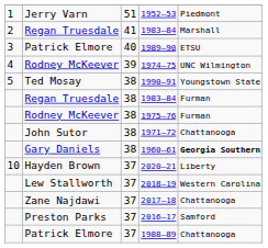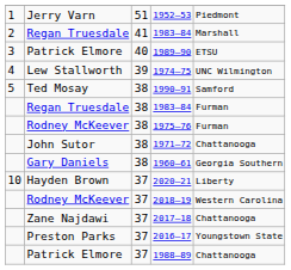 <table class="wikitable">
 <tr>
 </tr>
 <tr>
 <td>1</td>
 <td>Jerry Varn</td>
 <td>51</td>
 <td style="font-size:80%;"><a href='#'>1952–53</a></td>
 <td style="font-size:80%;">Piedmont</td>
 </tr>
 <tr>
 <td>2</td>
 <td><a href='#'>Regan Truesdale</a></td>
 <td>41</td>
 <td style="font-size:80%;"><a href='#'>1983–84</a></td>
 <td style="font-size:80%;">Marshall</td>
 </tr>
 <tr>
 <td>3</td>
 <td>Patrick Elmore</td>
 <td>40</td>
 <td style="font-size:80%;"><a href='#'>1989–90</a></td>
 <td style="font-size:80%;">ETSU</td>
 </tr>
 <tr>
 <td>4</td>
-<td><a href='#'>Rodney McKeever</a></td>
+<td>Lew Stallworth</td>
 <td>39</td>
 <td style="font-size:80%;"><a href='#'>1974–75</a></td>
 <td style="font-size:80%;">UNC Wilmington</td>
 </tr>
 <tr>
 <td>5</td>
 <td>Ted Mosay</td>
 <td>38</td>
 <td style="font-size:80%;"><a href='#'>1990–91</a></td>
-<td style="font-size:80%;">Youngstown State</td>
+<td style="font-size:80%;">Samford</td>
 </tr>
 <tr>
 <td></td>
 <td><a href='#'>Regan Truesdale</a></td>
 <td>38</td>
 <td style="font-size:80%;"><a href='#'>1983–84</a></td>
 <td style="font-size:80%;">Furman</td>
 </tr>
 <tr>
 <td></td>
 <td><a href='#'>Rodney McKeever</a></td>
 <td>38</td>
 <td style="font-size:80%;"><a href='#'>1975–76</a></td>
 <td style="font-size:80%;">Furman</td>
 </tr>
 <tr>
 <td></td>
 <td>John Sutor</td>
 <td>38</td>
 <td style="font-size:80%;"><a href='#'>1971–72</a></td>
 <td style="font-size:80%;">Chattanooga</td>
 </tr>
 <tr>
 <td></td>
 <td><a href='#'>Gary Daniels</a></td>
 <td>38</td>
 <td style="font-size:80%;"><a href='#'>1960–61</a></td>
-<td style="font-size:80%;"><strong>Georgia Southern</strong></td>
+<td style="font-size:80%;">Georgia Southern</td>
 </tr>
 <tr>
 <td>10</td>
 <td>Hayden Brown</td>
 <td>37</td>
 <td style="font-size:80%;"><a href='#'>2020–21</a></td>
 <td style="font-size:80%;">Liberty</td>
 </tr>
 <tr>
 <td></td>
-<td>Lew Stallworth</td>
+<td><a href='#'>Rodney McKeever</a></td>
 <td>37</td>
 <td style="font-size:80%;"><a href='#'>2018–19</a></td>
 <td style="font-size:80%;">Western Carolina</td>
 </tr>
 <tr>
 <td></td>
 <td>Zane Najdawi</td>
 <td>37</td>
 <td style="font-size:80%;"><a href='#'>2017–18</a></td>
 <td style="font-size:80%;">Chattanooga</td>
 </tr>
 <tr>
 <td></td>
 <td>Preston Parks</td>
 <td>37</td>
 <td style="font-size:80%;"><a href='#'>2016–17</a></td>
-<td style="font-size:80%;">Samford</td>
+<td style="font-size:80%;">Youngstown State</td>
 </tr>
 <tr>
 <td></td>
 <td>Patrick Elmore</td>
 <td>37</td>
 <td style="font-size:80%;"><a href='#'>1988–89</a></td>
 <td style="font-size:80%;">Chattanooga</td>
 </tr>
 </table>
